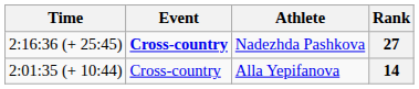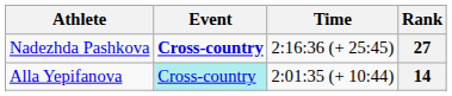 <table class=wikitable style="font-size:90%">
 <tr>
+<th>Athlete</th>
+<th>Event</th>
 <th>Time</th>
-<th>Event</th>
-<th>Athlete</th>
 <th>Rank</th>
 </tr>
 <tr>
+<td><a href='#'>Nadezhda Pashkova</a></td>
+<td><strong><a href='#'>Cross-country</a></strong></td>
 <td align=center>2:16:36 (+ 25:45)</td>
-<td><strong><a href='#'>Cross-country</a></strong></td>
-<td><a href='#'>Nadezhda Pashkova</a></td>
 <th align=center>27</th>
 </tr>
 <tr>
+<td><a href='#'>Alla Yepifanova</a></td>
+<td style="background: paleturquoise;"><a href='#'>Cross-country</a></td>
 <td align=center>2:01:35 (+ 10:44)</td>
-<td><a href='#'>Cross-country</a></td>
-<td><a href='#'>Alla Yepifanova</a></td>
 <th align=center>14</th>
 </tr>
 </table>
